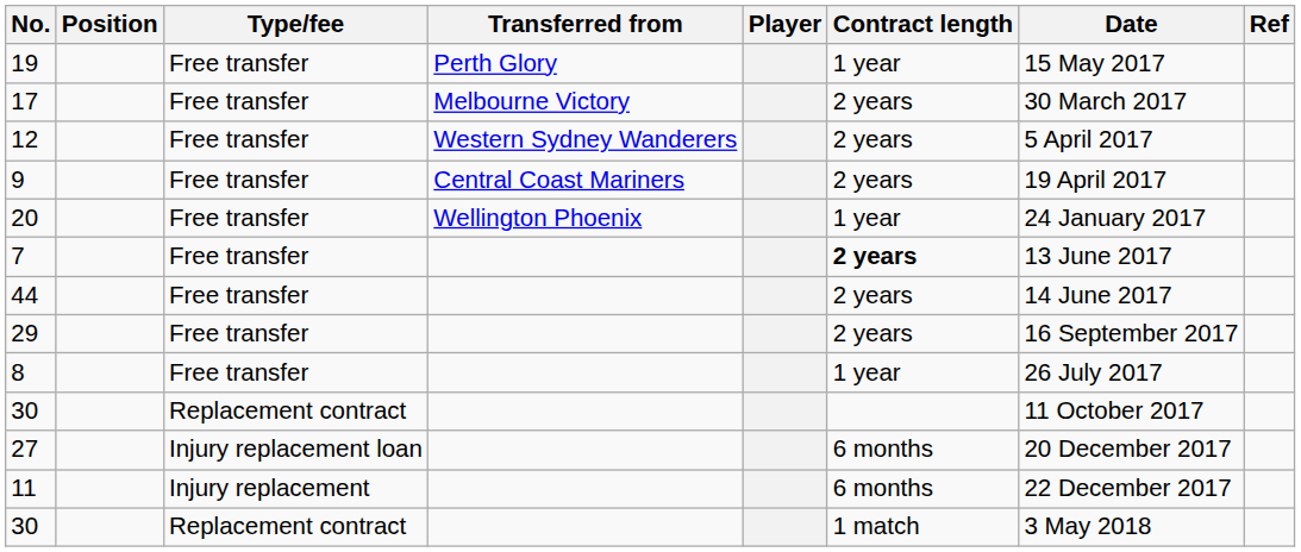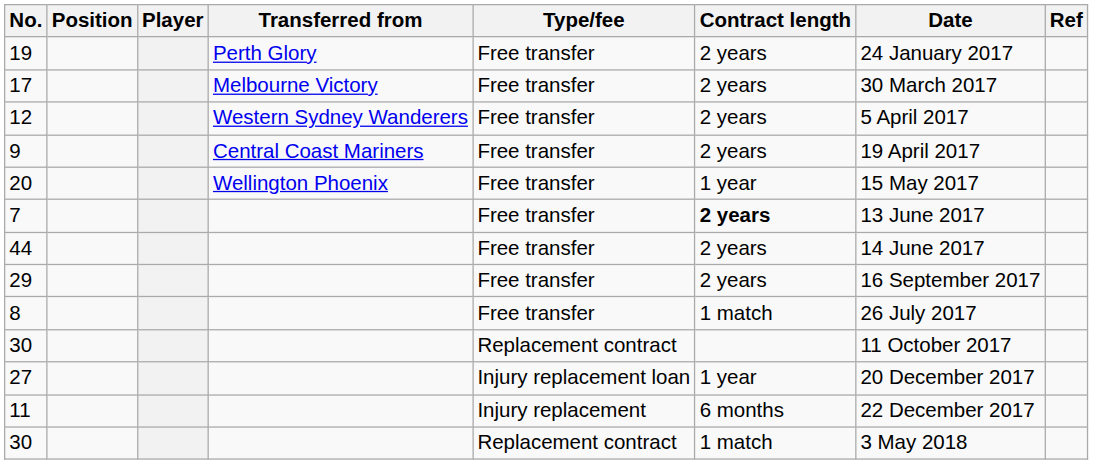 <table class="wikitable plainrowheaders sortable" style="text-align:center; text-align:left">
 <tr>
 <th scope="col">No.</th>
 <th scope="col">Position</th>
+<th scope="col">Player</th>
+<th scope="col">Transferred from</th>
 <th scope="col">Type/fee</th>
-<th scope="col">Transferred from</th>
-<th scope="col">Player</th>
 <th scope="col">Contract length</th>
 <th scope="col">Date</th>
 <th scope="col" class="unsortable">Ref</th>
 </tr>
 <tr>
 <td>19</td>
 <td></td>
+<th scope="row"></th>
+<td><a href='#'>Perth Glory</a></td>
 <td>Free transfer</td>
-<td><a href='#'>Perth Glory</a></td>
-<th scope="row"></th>
-<td>1 year</td>
-<td>15 May 2017</td>
+<td>2 years</td>
+<td>24 January 2017</td>
 <td></td>
 </tr>
 <tr>
 <td>17</td>
 <td></td>
+<th scope="row"></th>
+<td><a href='#'>Melbourne Victory</a></td>
 <td>Free transfer</td>
-<td><a href='#'>Melbourne Victory</a></td>
-<th scope="row"></th>
 <td>2 years</td>
 <td>30 March 2017</td>
 <td></td>
 </tr>
 <tr>
 <td>12</td>
 <td></td>
+<th scope="row"></th>
+<td><a href='#'>Western Sydney Wanderers</a></td>
 <td>Free transfer</td>
-<td><a href='#'>Western Sydney Wanderers</a></td>
-<th scope="row"></th>
 <td>2 years</td>
 <td>5 April 2017</td>
 <td></td>
 </tr>
 <tr>
 <td>9</td>
 <td></td>
+<th scope="row"></th>
+<td><a href='#'>Central Coast Mariners</a></td>
 <td>Free transfer</td>
-<td><a href='#'>Central Coast Mariners</a></td>
-<th scope="row"></th>
 <td>2 years</td>
 <td>19 April 2017</td>
 <td></td>
 </tr>
 <tr>
 <td>20</td>
 <td></td>
+<th scope="row"></th>
+<td><a href='#'>Wellington Phoenix</a></td>
 <td>Free transfer</td>
-<td><a href='#'>Wellington Phoenix</a></td>
-<th scope="row"></th>
 <td>1 year</td>
-<td>24 January 2017</td>
+<td>15 May 2017</td>
 <td></td>
 </tr>
 <tr>
 <td>7</td>
 <td></td>
+<th scope="row"></th>
+<td></td>
 <td>Free transfer</td>
-<td></td>
-<th scope="row"></th>
 <td><strong>2 years</strong></td>
 <td>13 June 2017</td>
 <td></td>
 </tr>
 <tr>
 <td>44</td>
 <td></td>
+<th scope="row"></th>
+<td></td>
 <td>Free transfer</td>
-<td></td>
-<th scope="row"></th>
 <td>2 years</td>
 <td>14 June 2017</td>
 <td></td>
 </tr>
 <tr>
 <td>29</td>
 <td></td>
+<th scope="row"></th>
+<td></td>
 <td>Free transfer</td>
-<td></td>
-<th scope="row"></th>
 <td>2 years</td>
 <td>16 September 2017</td>
 <td></td>
 </tr>
 <tr>
 <td>8</td>
 <td></td>
+<th scope="row"></th>
+<td></td>
 <td>Free transfer</td>
-<td></td>
-<th scope="row"></th>
-<td>1 year</td>
+<td>1 match</td>
 <td>26 July 2017</td>
 <td></td>
 </tr>
 <tr>
 <td>30</td>
 <td></td>
+<th scope="row"></th>
+<td></td>
 <td>Replacement contract</td>
-<td></td>
-<th scope="row"></th>
 <td></td>
 <td>11 October 2017</td>
 <td></td>
 </tr>
 <tr>
 <td>27</td>
 <td></td>
+<th scope="row"></th>
+<td></td>
 <td>Injury replacement loan</td>
-<td></td>
-<th scope="row"></th>
-<td>6 months</td>
+<td>1 year</td>
 <td>20 December 2017</td>
 <td></td>
 </tr>
 <tr>
 <td>11</td>
 <td></td>
+<th scope="row"></th>
+<td></td>
 <td>Injury replacement</td>
-<td></td>
-<th scope="row"></th>
 <td>6 months</td>
 <td>22 December 2017</td>
 <td></td>
 </tr>
 <tr>
 <td>30</td>
 <td></td>
+<th scope="row"></th>
+<td></td>
 <td>Replacement contract</td>
-<td></td>
-<th scope="row"></th>
 <td>1 match</td>
 <td>3 May 2018</td>
 <td></td>
 </tr>
 </table>
